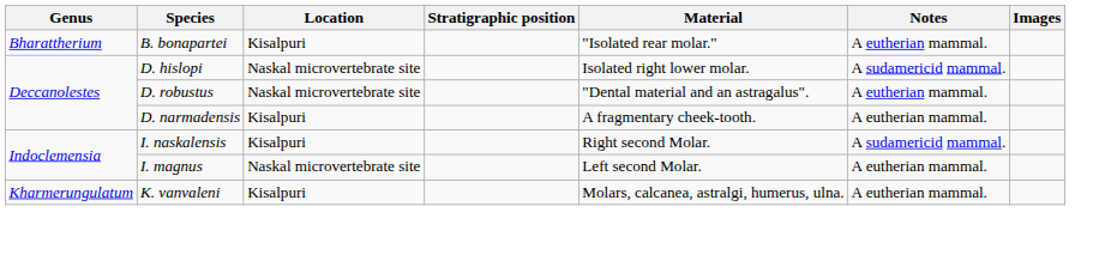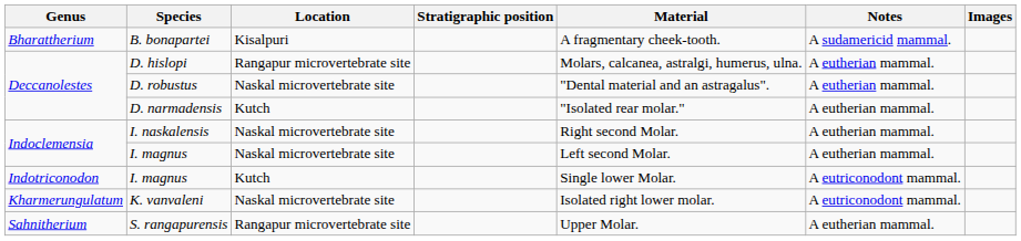 <table class="wikitable" align="center">
 <tr>
 <th>Genus</th>
 <th>Species</th>
 <th>Location</th>
 <th>Stratigraphic position</th>
 <th>Material</th>
 <th>Notes</th>
 <th>Images</th>
 </tr>
 <tr>
 <td><em><a href='#'>Bharattherium</a></em></td>
 <td><em>B. bonapartei</em></td>
 <td>Kisalpuri</td>
 <td></td>
-<td>"Isolated rear molar."</td>
-<td>A <a href='#'>eutherian</a> mammal.</td>
+<td>A fragmentary cheek-tooth.</td>
+<td>A <a href='#'>sudamericid</a> <a href='#'>mammal</a>.</td>
 <td></td>
 </tr>
 <tr>
 <td rowspan="3"><em><a href='#'>Deccanolestes</a></em></td>
 <td><em>D. hislopi</em></td>
-<td>Naskal microvertebrate site</td>
+<td>Rangapur microvertebrate site</td>
 <td></td>
-<td>Isolated right lower molar.</td>
-<td>A <a href='#'>sudamericid</a> <a href='#'>mammal</a>.</td>
+<td>Molars, calcanea, astralgi, humerus, ulna.</td>
+<td>A <a href='#'>eutherian</a> mammal.</td>
 <td></td>
 </tr>
 <tr>
 <td><em>D. robustus</em></td>
 <td>Naskal microvertebrate site</td>
 <td></td>
 <td>"Dental material and an astragalus".</td>
 <td>A <a href='#'>eutherian</a> mammal.</td>
 <td></td>
 </tr>
 <tr>
 <td><em>D. narmadensis</em></td>
-<td>Kisalpuri</td>
+<td>Kutch</td>
 <td></td>
-<td>A fragmentary cheek-tooth.</td>
+<td>"Isolated rear molar."</td>
 <td>A eutherian mammal.</td>
 <td></td>
 </tr>
 <tr>
 <td rowspan="2"><em><a href='#'>Indoclemensia</a></em></td>
 <td><em>I. naskalensis</em></td>
-<td>Kisalpuri</td>
+<td>Naskal microvertebrate site</td>
 <td></td>
 <td>Right second Molar.</td>
-<td>A <a href='#'>sudamericid</a> <a href='#'>mammal</a>.</td>
+<td>A eutherian mammal.</td>
 <td></td>
 </tr>
 <tr>
 <td><em>I. magnus</em></td>
 <td>Naskal microvertebrate site</td>
 <td></td>
 <td>Left second Molar.</td>
 <td>A eutherian mammal.</td>
 <td></td>
 </tr>
 <tr>
+<td><em><a href='#'>Indotriconodon</a></em></td>
+<td><em>I. magnus</em></td>
+<td>Kutch</td>
+<td></td>
+<td>Single lower Molar.</td>
+<td>A <a href='#'>eutriconodont</a> mammal.</td>
+<td></td>
+</tr>
+<tr>
 <td><em><a href='#'>Kharmerungulatum</a></em></td>
 <td><em>K. vanvaleni</em></td>
-<td>Kisalpuri</td>
+<td>Naskal microvertebrate site</td>
 <td></td>
-<td>Molars, calcanea, astralgi, humerus, ulna.</td>
+<td>Isolated right lower molar.</td>
+<td>A <a href='#'>eutriconodont</a> mammal.</td>
+<td></td>
+</tr>
+<tr>
+<td><em><a href='#'>Sahnitherium</a></em></td>
+<td><em>S. rangapurensis</em></td>
+<td>Rangapur microvertebrate site</td>
+<td></td>
+<td>Upper Molar.</td>
 <td>A eutherian mammal.</td>
 <td></td>
 </tr>
 </table>
